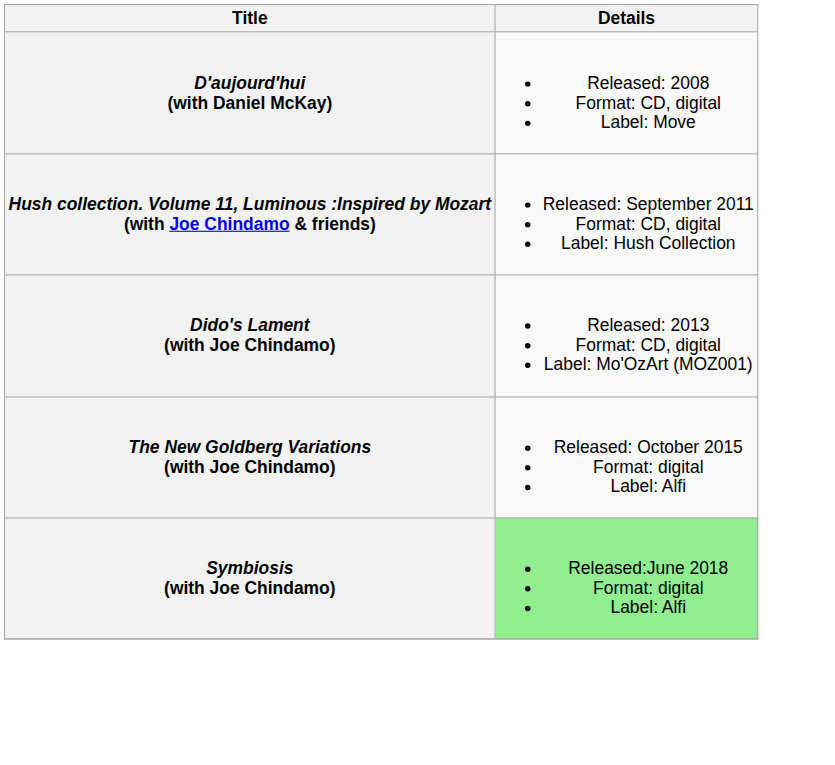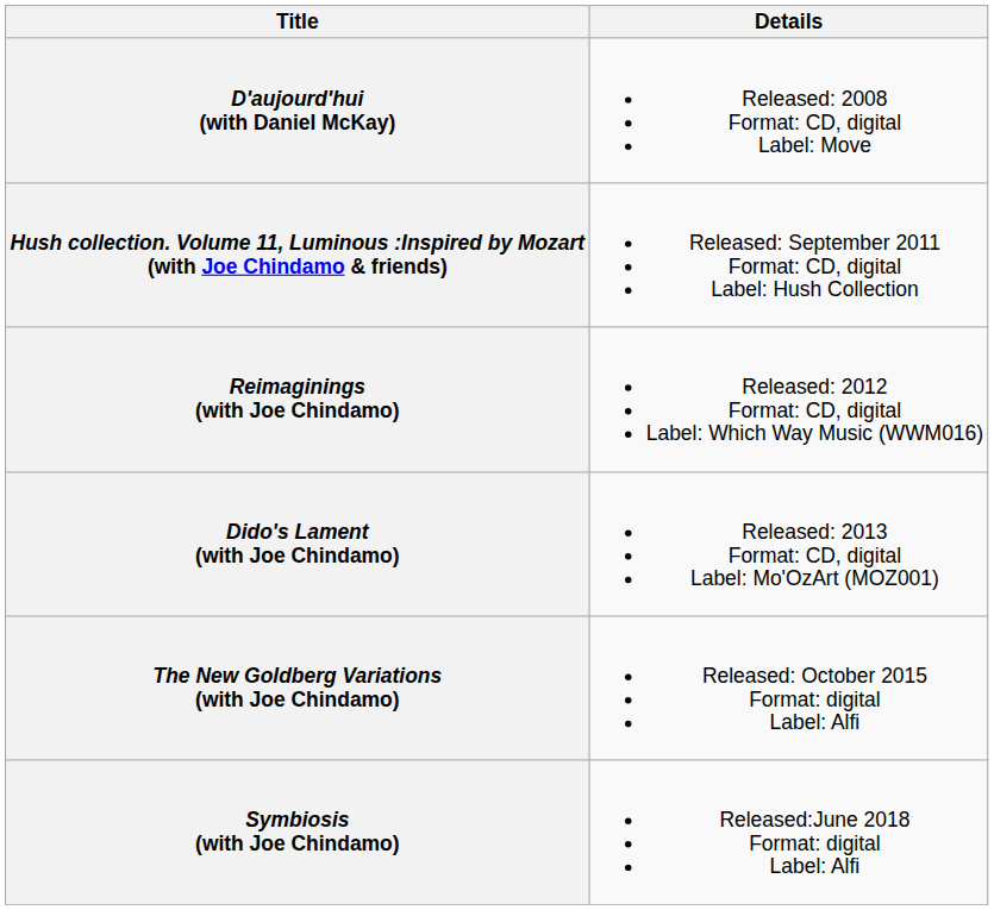 <table class="wikitable plainrowheaders" style="text-align:center;" border="1">
 <tr>
 <th>Title</th>
 <th>Details</th>
 </tr>
 <tr>
 <th scope="row"><em>D'aujourd'hui</em> <br> (with Daniel McKay)</th>
 <td><br><ul><li>Released: 2008</li><li>Format: CD, digital</li><li>Label: Move</li></ul></td>
 </tr>
 <tr>
 <th scope="row"><em>Hush collection. Volume 11, Luminous :Inspired by Mozart</em> <br> (with <a href='#'>Joe Chindamo</a> & friends)</th>
 <td><br><ul><li>Released: September 2011</li><li>Format: CD, digital</li><li>Label: Hush Collection</li></ul></td>
 </tr>
 <tr>
+<th scope="row"><em>Reimaginings</em> <br> (with Joe Chindamo)</th>
+<td><br><ul><li>Released: 2012</li><li>Format: CD, digital</li><li>Label: Which Way Music (WWM016)</li></ul></td>
+</tr>
+<tr>
 <th scope="row"><em>Dido's Lament</em> <br> (with Joe Chindamo)</th>
 <td><br><ul><li>Released: 2013</li><li>Format: CD, digital</li><li>Label: Mo'OzArt (MOZ001)</li></ul></td>
 </tr>
 <tr>
 <th scope="row"><em>The New Goldberg Variations</em> <br> (with Joe Chindamo)</th>
 <td><br><ul><li>Released: October 2015</li><li>Format: digital</li><li>Label: Alfi</li></ul></td>
 </tr>
 <tr>
 <th scope="row"><em>Symbiosis</em> <br> (with Joe Chindamo)</th>
-<td style="background: lightgreen;"><br><ul><li>Released:June 2018</li><li>Format: digital</li><li>Label: Alfi</li></ul></td>
+<td><br><ul><li>Released:June 2018</li><li>Format: digital</li><li>Label: Alfi</li></ul></td>
 </tr>
 <tr>
 </tr>
 </table>
